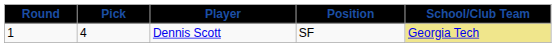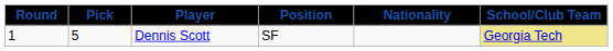 <table class="wikitable sortable sortable">
 <tr>
 <th style="background:#000000; color:#1C4EA4"  width="10%">Round</th>
 <th style="background:#000000; color:#1C4EA4"  width="10%">Pick</th>
 <th style="background:#000000; color:#1C4EA4"  width="20%">Player</th>
 <th style="background:#000000; color:#1C4EA4"  width="15%">Position</th>
+<th style="background:#000000; color:#1C4EA4"  width="20%">Nationality</th>
 <th style="background:#000000; color:#1C4EA4"  width="20%">School/Club Team</th>
 </tr>
 <tr>
 <td>1</td>
-<td>4</td>
+<td>5</td>
 <td><a href='#'>Dennis Scott</a></td>
 <td>SF</td>
+<td></td>
 <td style="background: khaki;"><a href='#'>Georgia Tech</a></td>
 </tr>
 </table>
